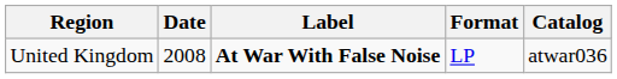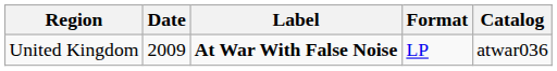 <table class="wikitable">
 <tr>
 <th>Region</th>
 <th>Date</th>
 <th>Label</th>
 <th>Format</th>
 <th>Catalog</th>
 </tr>
 <tr>
 <td>United Kingdom</td>
-<td>2008</td>
+<td>2009</td>
 <td><strong>At War With False Noise</strong></td>
 <td><a href='#'>LP</a></td>
 <td>atwar036</td>
 </tr>
 </table>
